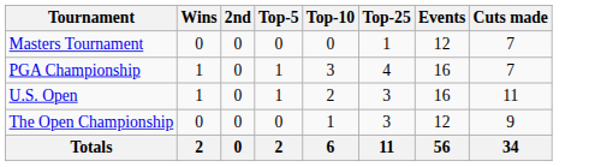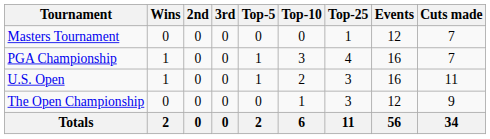 <table class=wikitable style=text-align:center>
 <tr>
 <th>Tournament</th>
 <th>Wins</th>
 <th>2nd</th>
+<th>3rd</th>
 <th>Top-5</th>
 <th>Top-10</th>
 <th>Top-25</th>
 <th>Events</th>
 <th>Cuts made</th>
 </tr>
 <tr>
 <td align=left><a href='#'>Masters Tournament</a></td>
 <td>0</td>
 <td>0</td>
 <td>0</td>
 <td>0</td>
+<td>0</td>
 <td>1</td>
 <td>12</td>
 <td>7</td>
 </tr>
 <tr>
 <td align=left><a href='#'>PGA Championship</a></td>
 <td>1</td>
+<td>0</td>
 <td>0</td>
 <td>1</td>
 <td>3</td>
 <td>4</td>
 <td>16</td>
 <td>7</td>
 </tr>
 <tr>
 <td align=left><a href='#'>U.S. Open</a></td>
 <td>1</td>
+<td>0</td>
 <td>0</td>
 <td>1</td>
 <td>2</td>
 <td>3</td>
 <td>16</td>
 <td>11</td>
 </tr>
 <tr>
 <td align=left><a href='#'>The Open Championship</a></td>
 <td>0</td>
 <td>0</td>
 <td>0</td>
+<td>0</td>
 <td>1</td>
 <td>3</td>
 <td>12</td>
 <td>9</td>
 </tr>
 <tr>
 <th>Totals</th>
 <th>2</th>
 <th>0</th>
+<th>0</th>
 <th>2</th>
 <th>6</th>
 <th>11</th>
 <th>56</th>
 <th>34</th>
 </tr>
 </table>
